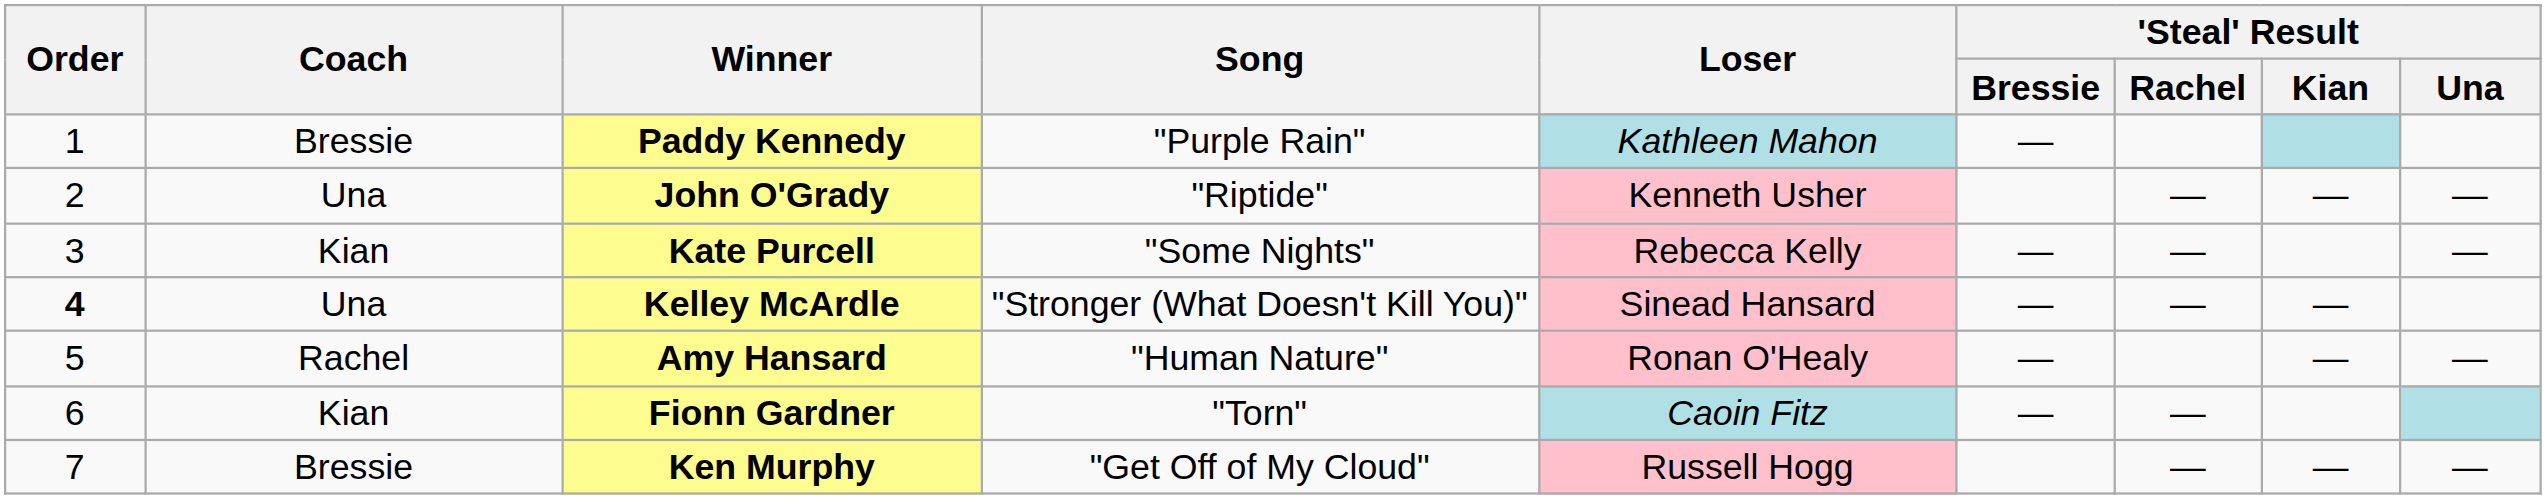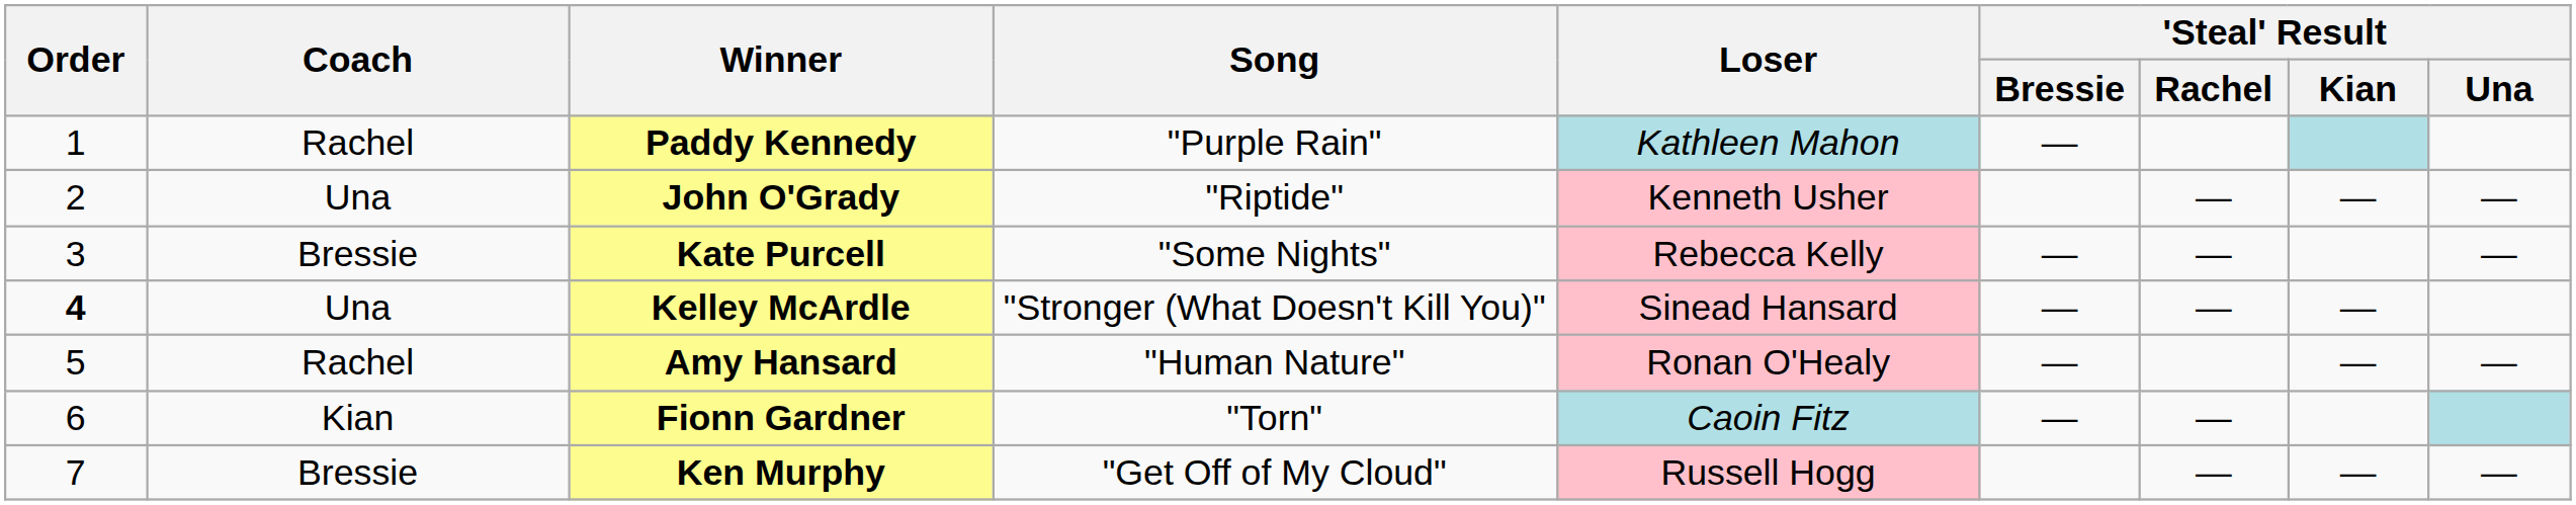 <table class="wikitable" style="text-align:center; line-height:17px; width:90%;">
 <tr>
 <th rowspan="2" scope="col" width="05%">Order</th>
 <th rowspan="2" scope="col" width="15%">Coach</th>
 <th rowspan="2" width="15%">Winner</th>
 <th rowspan="2" width="20%">Song</th>
 <th rowspan="2" width="15%">Loser</th>
 <th colspan="4" width="20%">'Steal' Result</th>
 </tr>
 <tr>
 <th width="05%">Bressie</th>
 <th width="05%">Rachel</th>
 <th width="05%">Kian</th>
 <th width="05%">Una</th>
 </tr>
 <tr>
 <td>1</td>
-<td>Bressie</td>
+<td>Rachel</td>
 <td style="background:#fdfc8f;"><strong>Paddy Kennedy</strong></td>
 <td>"Purple Rain"</td>
 <td style="background:#B0E0E6"><em>Kathleen Mahon</em></td>
 <td>—</td>
 <td></td>
 <td style="background:#B0E0E6;"><strong></strong></td>
 <td><strong></strong></td>
 </tr>
 <tr>
 <td>2</td>
 <td>Una</td>
 <td style="background:#fdfc8f;"><strong>John O'Grady</strong></td>
 <td>"Riptide"</td>
 <td style="background:pink">Kenneth Usher</td>
 <td></td>
 <td>—</td>
 <td>—</td>
 <td>—</td>
 </tr>
 <tr>
 <td>3</td>
-<td>Kian</td>
+<td>Bressie</td>
 <td style="background:#fdfc8f;"><strong>Kate Purcell</strong></td>
 <td>"Some Nights"</td>
 <td style="background:pink">Rebecca Kelly</td>
 <td>—</td>
 <td>—</td>
 <td></td>
 <td>—</td>
 </tr>
 <tr>
 <td><strong>4</strong></td>
 <td>Una</td>
 <td style="background:#fdfc8f;"><strong>Kelley McArdle</strong></td>
 <td>"Stronger (What Doesn't Kill You)"</td>
 <td style="background:pink">Sinead Hansard</td>
 <td>—</td>
 <td>—</td>
 <td>—</td>
 <td></td>
 </tr>
 <tr>
 <td>5</td>
 <td>Rachel</td>
 <td style="background:#fdfc8f;"><strong>Amy Hansard</strong></td>
 <td>"Human Nature"</td>
 <td style="background:pink">Ronan O'Healy</td>
 <td>—</td>
 <td></td>
 <td>—</td>
 <td>—</td>
 </tr>
 <tr>
 <td>6</td>
 <td>Kian</td>
 <td style="background:#fdfc8f;"><strong>Fionn Gardner</strong></td>
 <td>"Torn"</td>
 <td style="background:#B0E0E6"><em>Caoin Fitz</em></td>
 <td>—</td>
 <td>—</td>
 <td></td>
 <td style="background:#B0E0E6;"><strong></strong></td>
 </tr>
 <tr>
 <td>7</td>
 <td>Bressie</td>
 <td style="background:#fdfc8f;"><strong>Ken Murphy</strong></td>
 <td>"Get Off of My Cloud"</td>
 <td style="background:pink">Russell Hogg</td>
 <td></td>
 <td>—</td>
 <td>—</td>
 <td>—</td>
 </tr>
 </table>
